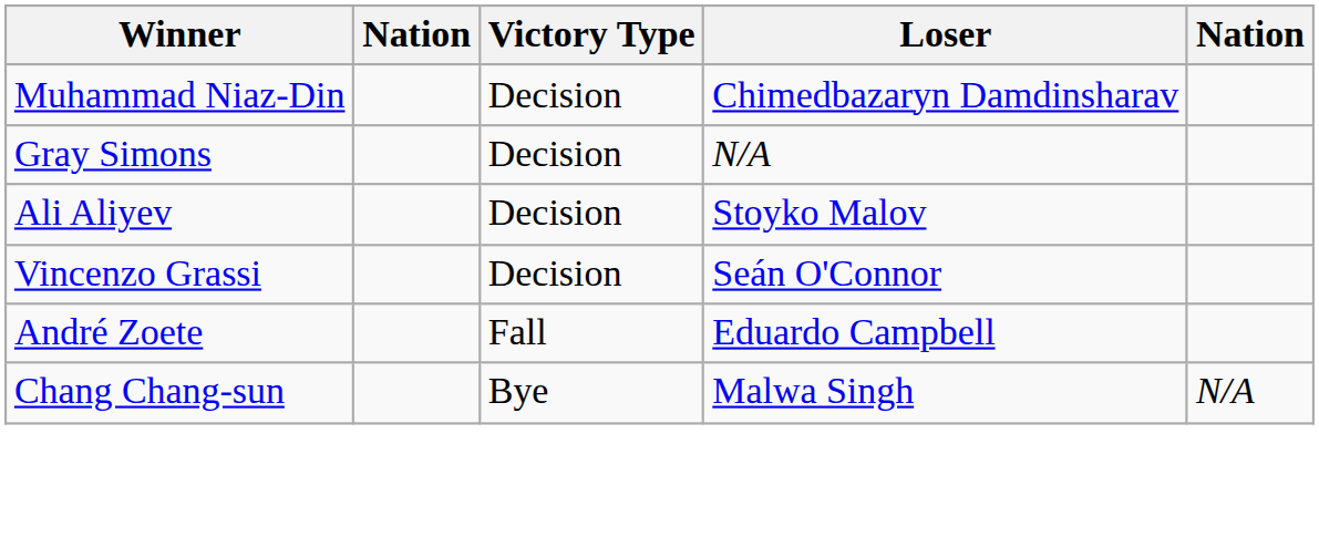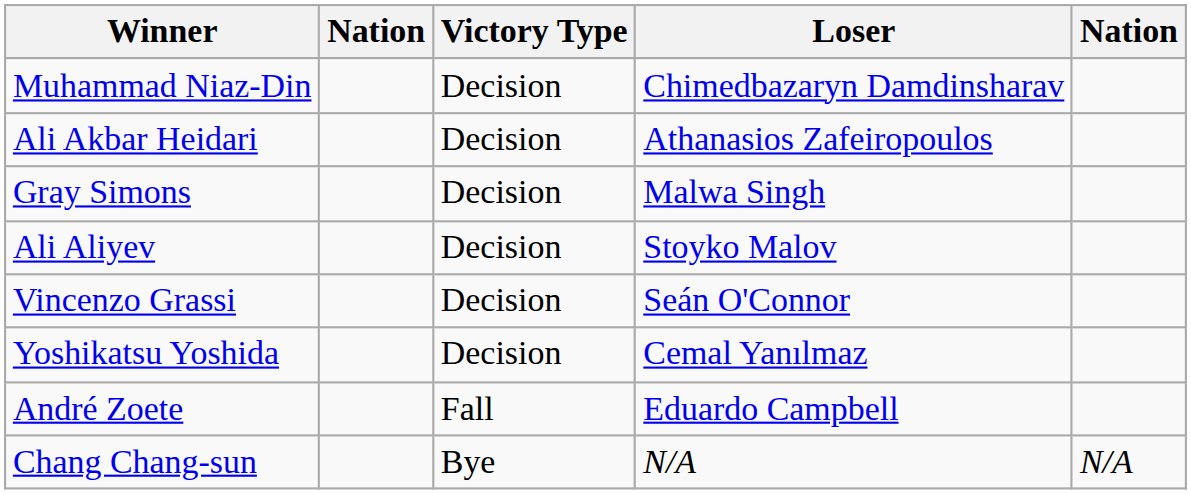 <table class="wikitable sortable" style="text-align:left;">
 <tr>
 <th>Winner</th>
 <th>Nation</th>
 <th>Victory Type</th>
 <th>Loser</th>
 <th>Nation</th>
 </tr>
 <tr>
 <td><a href='#'>Muhammad Niaz-Din</a></td>
 <td></td>
 <td>Decision</td>
 <td><a href='#'>Chimedbazaryn Damdinsharav</a></td>
 <td></td>
 </tr>
 <tr>
+<td><a href='#'>Ali Akbar Heidari</a></td>
+<td></td>
+<td>Decision</td>
+<td><a href='#'>Athanasios Zafeiropoulos</a></td>
+<td></td>
+</tr>
+<tr>
 <td><a href='#'>Gray Simons</a></td>
 <td></td>
 <td>Decision</td>
-<td><em>N/A</em></td>
+<td><a href='#'>Malwa Singh</a></td>
 <td></td>
 </tr>
 <tr>
 <td><a href='#'>Ali Aliyev</a></td>
 <td></td>
 <td>Decision</td>
 <td><a href='#'>Stoyko Malov</a></td>
 <td></td>
 </tr>
 <tr>
 <td><a href='#'>Vincenzo Grassi</a></td>
 <td></td>
 <td>Decision</td>
 <td><a href='#'>Seán O'Connor</a></td>
 <td></td>
 </tr>
 <tr>
+<td><a href='#'>Yoshikatsu Yoshida</a></td>
+<td></td>
+<td>Decision</td>
+<td><a href='#'>Cemal Yanılmaz</a></td>
+<td></td>
+</tr>
+<tr>
 <td><a href='#'>André Zoete</a></td>
 <td></td>
 <td>Fall</td>
 <td><a href='#'>Eduardo Campbell</a></td>
 <td></td>
 </tr>
 <tr>
 <td><a href='#'>Chang Chang-sun</a></td>
 <td></td>
 <td>Bye</td>
-<td><a href='#'>Malwa Singh</a></td>
+<td><em>N/A</em></td>
 <td><em>N/A</em></td>
 </tr>
 </table>
